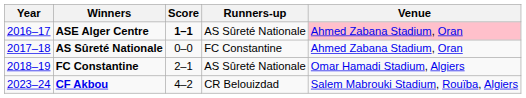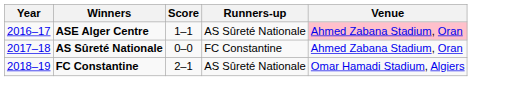 <table class="sortable wikitable">
 <tr>
 <th>Year</th>
 <th>Winners</th>
 <th>Score</th>
 <th>Runners-up</th>
 <th>Venue</th>
 </tr>
 <tr>
 <td><a href='#'>2016–17</a></td>
 <td><strong>ASE Alger Centre</strong></td>
-<td align=center><strong>1–1 </strong></td>
+<td align=center>1–1 </td>
 <td>AS Sûreté Nationale</td>
 <td style="background: pink;"><a href='#'>Ahmed Zabana Stadium</a>, <a href='#'>Oran</a></td>
 </tr>
 <tr>
 <td><a href='#'>2017–18</a></td>
 <td><strong>AS Sûreté Nationale</strong></td>
 <td align=center>0–0 </td>
 <td>FC Constantine</td>
 <td><a href='#'>Ahmed Zabana Stadium</a>, <a href='#'>Oran</a></td>
 </tr>
 <tr>
 <td><a href='#'>2018–19</a></td>
 <td><strong>FC Constantine</strong></td>
 <td align=center>2–1</td>
 <td>AS Sûreté Nationale</td>
 <td><a href='#'>Omar Hamadi Stadium</a>, <a href='#'>Algiers</a></td>
 </tr>
-<tr>
-<td><a href='#'>2023–24</a></td>
-<td><strong><a href='#'>CF Akbou</a></strong></td>
-<td align=center>4–2</td>
-<td>CR Belouizdad</td>
-<td><a href='#'>Salem Mabrouki Stadium</a>, <a href='#'>Rouïba</a>, <a href='#'>Algiers</a></td>
-</tr>
 </table>
